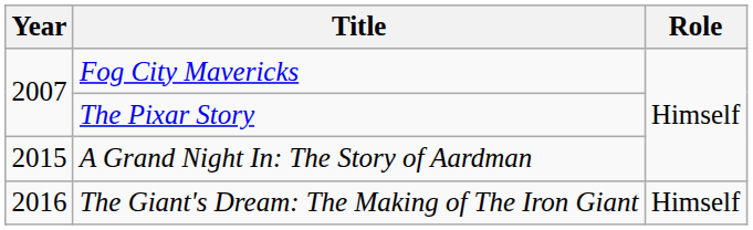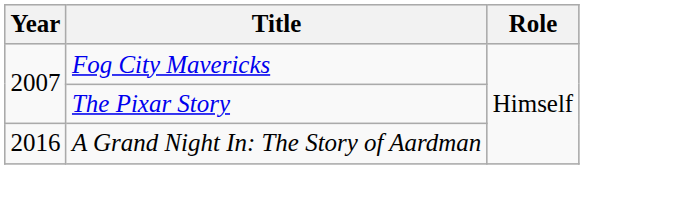 <table class="wikitable">
 <tr>
 <th>Year</th>
 <th>Title</th>
 <th>Role</th>
 </tr>
 <tr>
 <td rowspan=2>2007</td>
 <td><em><a href='#'>Fog City Mavericks</a></em></td>
 <td rowspan=3>Himself</td>
 </tr>
 <tr>
 <td><em><a href='#'>The Pixar Story</a></em></td>
 </tr>
 <tr>
-<td>2015</td>
+<td>2016</td>
 <td><em>A Grand Night In: The Story of Aardman</em></td>
 </tr>
-<tr>
-<td>2016</td>
-<td><em>The Giant's Dream: The Making of The Iron Giant</em></td>
-<td>Himself</td>
-</tr>
 </table>
